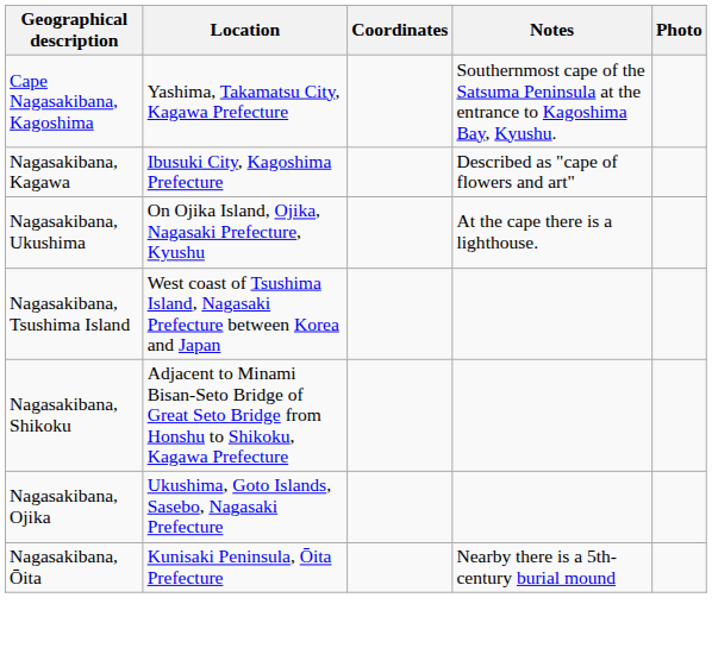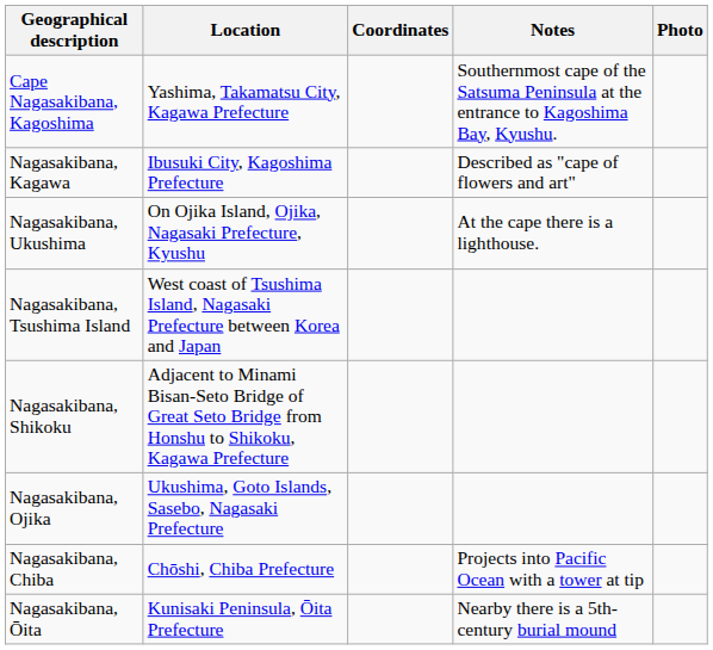 <table class="wikitable">
 <tr>
 <th>Geographical description</th>
 <th>Location</th>
 <th>Coordinates</th>
 <th>Notes</th>
 <th>Photo</th>
 </tr>
 <tr>
 <td><a href='#'>Cape Nagasakibana, Kagoshima</a></td>
 <td>Yashima, <a href='#'>Takamatsu City</a>, <a href='#'>Kagawa Prefecture</a></td>
 <td></td>
 <td>Southernmost cape of the <a href='#'>Satsuma Peninsula</a> at the entrance to <a href='#'>Kagoshima Bay</a>, <a href='#'>Kyushu</a>.</td>
 <td></td>
 </tr>
 <tr>
 <td>Nagasakibana, Kagawa</td>
 <td><a href='#'>Ibusuki City</a>, <a href='#'>Kagoshima Prefecture</a></td>
 <td></td>
 <td>Described as "cape of flowers and art"</td>
 <td></td>
 </tr>
 <tr>
 <td>Nagasakibana, Ukushima</td>
 <td>On Ojika Island, <a href='#'>Ojika</a>, <a href='#'>Nagasaki Prefecture</a>, <a href='#'>Kyushu</a></td>
 <td></td>
 <td>At the cape there is a lighthouse.</td>
 <td></td>
 </tr>
 <tr>
 <td>Nagasakibana, Tsushima Island</td>
 <td>West coast of <a href='#'>Tsushima Island</a>, <a href='#'>Nagasaki Prefecture</a> between <a href='#'>Korea</a> and <a href='#'>Japan</a></td>
 <td></td>
 <td></td>
 <td></td>
 </tr>
 <tr>
 <td>Nagasakibana, Shikoku</td>
 <td>Adjacent to Minami Bisan-Seto Bridge of <a href='#'>Great Seto Bridge</a> from <a href='#'>Honshu</a> to <a href='#'>Shikoku</a>, <a href='#'>Kagawa Prefecture</a></td>
 <td></td>
 <td></td>
 <td></td>
 </tr>
 <tr>
 <td>Nagasakibana, Ojika</td>
 <td><a href='#'>Ukushima</a>, <a href='#'>Goto Islands</a>, <a href='#'>Sasebo</a>, <a href='#'>Nagasaki Prefecture</a></td>
 <td></td>
 <td></td>
 <td></td>
 </tr>
 <tr>
+<td>Nagasakibana, Chiba</td>
+<td><a href='#'>Chōshi</a>, <a href='#'>Chiba Prefecture</a></td>
+<td></td>
+<td>Projects into <a href='#'>Pacific Ocean</a> with a  <a href='#'>tower</a> at tip</td>
+<td></td>
+</tr>
+<tr>
 <td>Nagasakibana, Ōita</td>
 <td><a href='#'>Kunisaki Peninsula</a>, <a href='#'>Ōita Prefecture</a></td>
 <td></td>
 <td>Nearby there is a 5th-century <a href='#'>burial mound</a></td>
 </tr>
 </table>
